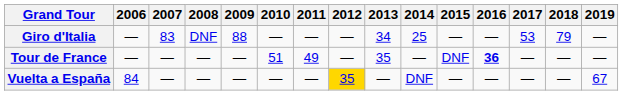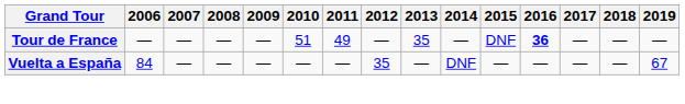 <table class="wikitable plainrowheaders">
 <tr>
 <th scope="col"><a href='#'>Grand Tour</a></th>
 <th scope="col">2006</th>
 <th scope="col">2007</th>
 <th scope="col">2008</th>
 <th scope="col">2009</th>
 <th scope="col">2010</th>
 <th scope="col">2011</th>
 <th scope="col">2012</th>
 <th scope="col">2013</th>
 <th scope="col">2014</th>
 <th scope="col">2015</th>
 <th scope="col">2016</th>
 <th scope="col">2017</th>
 <th scope="col">2018</th>
 <th scope="col">2019</th>
-</tr>
-<tr style="text-align:center;">
-<th scope="row"> <a href='#'>Giro d'Italia</a></th>
-<td>—</td>
-<td><a href='#'>83</a></td>
-<td><a href='#'>DNF</a></td>
-<td><a href='#'>88</a></td>
-<td>—</td>
-<td>—</td>
-<td>—</td>
-<td><a href='#'>34</a></td>
-<td><a href='#'>25</a></td>
-<td>—</td>
-<td>—</td>
-<td><a href='#'>53</a></td>
-<td><a href='#'>79</a></td>
-<td>—</td>
 </tr>
 <tr style="text-align:center;">
 <th scope="row"> <a href='#'>Tour de France</a></th>
 <td>—</td>
 <td>—</td>
 <td>—</td>
 <td>—</td>
 <td><a href='#'>51</a></td>
 <td><a href='#'>49</a></td>
 <td>—</td>
 <td><a href='#'>35</a></td>
 <td>—</td>
 <td><a href='#'>DNF</a></td>
 <td><strong><a href='#'>36</a></strong></td>
 <td>—</td>
 <td>—</td>
 <td>—</td>
 </tr>
 <tr style="text-align:center;">
 <th scope="row"> <a href='#'>Vuelta a España</a></th>
 <td><a href='#'>84</a></td>
 <td>—</td>
 <td>—</td>
 <td>—</td>
 <td>—</td>
 <td>—</td>
-<td style="background: gold;"><a href='#'>35</a></td>
+<td><a href='#'>35</a></td>
 <td>—</td>
 <td><a href='#'>DNF</a></td>
 <td>—</td>
 <td>—</td>
 <td>—</td>
 <td>—</td>
 <td><a href='#'>67</a></td>
 </tr>
 </table>
